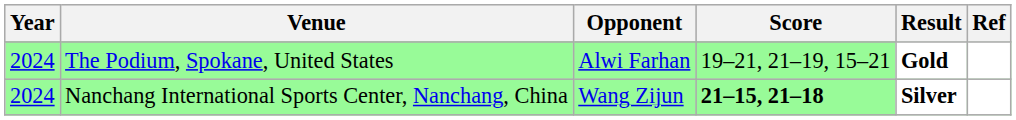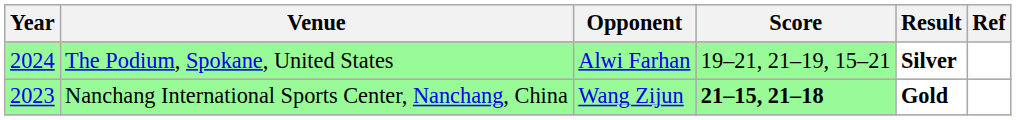 <table class="sortable wikitable" style="font-size: 90%;">
 <tr>
 <th>Year</th>
 <th>Venue</th>
 <th>Opponent</th>
 <th>Score</th>
 <th>Result</th>
 <th>Ref</th>
 </tr>
 <tr style="background:#98FB98">
 <td align="center"><a href='#'>2024</a></td>
 <td align="left"><a href='#'>The Podium</a>, <a href='#'>Spokane</a>, United States</td>
 <td align="left"> <a href='#'>Alwi Farhan</a></td>
 <td align="left">19–21, 21–19, 15–21</td>
+<td style="text-align:left; background:white"> <strong>Silver</strong></td>
+<td style="text-align:center; background:white"></td>
+</tr>
+<tr style="background:#98FB98">
+<td align="center"><a href='#'>2023</a></td>
+<td align="left">Nanchang International Sports Center, <a href='#'>Nanchang</a>, China</td>
+<td align="left"> <a href='#'>Wang Zijun</a></td>
+<td align="left"><strong>21–15, 21–18</strong></td>
 <td style="text-align:left; background:white"> <strong>Gold</strong></td>
 <td style="text-align:center; background:white"></td>
 </tr>
-<tr style="background:#98FB98">
-<td align="center"><a href='#'>2024</a></td>
-<td align="left">Nanchang International Sports Center, <a href='#'>Nanchang</a>, China</td>
-<td align="left"> <a href='#'>Wang Zijun</a></td>
-<td align="left"><strong>21–15, 21–18</strong></td>
-<td style="text-align:left; background:white"> <strong>Silver</strong></td>
-<td style="text-align:center; background:white"></td>
-</tr>
 </table>
